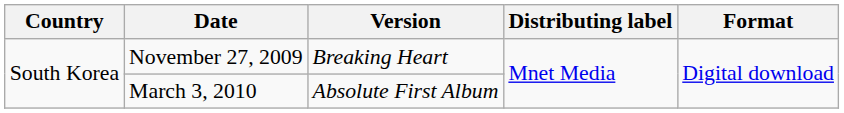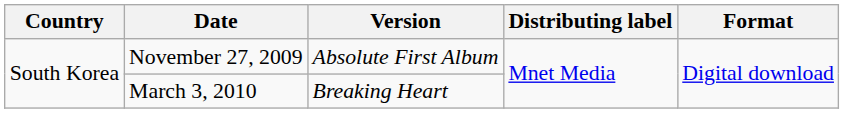 <table class="wikitable">
 <tr>
 <th>Country</th>
 <th>Date</th>
 <th>Version</th>
 <th>Distributing label</th>
 <th>Format</th>
 </tr>
 <tr>
 <td rowspan="2">South Korea</td>
 <td>November 27, 2009</td>
-<td><em>Breaking Heart</em></td>
+<td><em>Absolute First Album</em></td>
 <td rowspan="2"><a href='#'>Mnet Media</a></td>
 <td rowspan="2"><a href='#'>Digital download</a></td>
 </tr>
 <tr>
 <td>March 3, 2010</td>
-<td><em>Absolute First Album</em></td>
+<td><em>Breaking Heart</em></td>
 </tr>
 </table>
